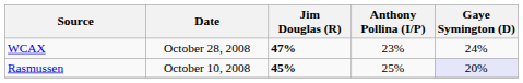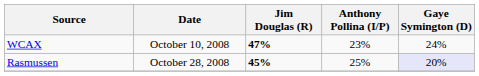 <table class="wikitable">
 <tr>
 <th width=175px>Source</th>
 <th width=150px>Date</th>
 <th width=100px>Jim<br>Douglas (R)</th>
 <th width=100px>Anthony<br>Pollina (I/P)</th>
 <th width=100px>Gaye<br>Symington (D)</th>
 </tr>
 <tr>
 <td align=left><a href='#'>WCAX</a></td>
-<td align=center>October 28, 2008</td>
+<td align=center>October 10, 2008</td>
 <td><strong>47%</strong></td>
 <td align=center>23%</td>
 <td align=center>24%</td>
 </tr>
 <tr>
 <td align=left><a href='#'>Rasmussen</a></td>
-<td align=center>October 10, 2008</td>
+<td align=center>October 28, 2008</td>
 <td><strong>45%</strong></td>
 <td align=center>25%</td>
 <td align=center style="background: lavender;">20%</td>
 </tr>
 <tr>
 </tr>
 </table>
